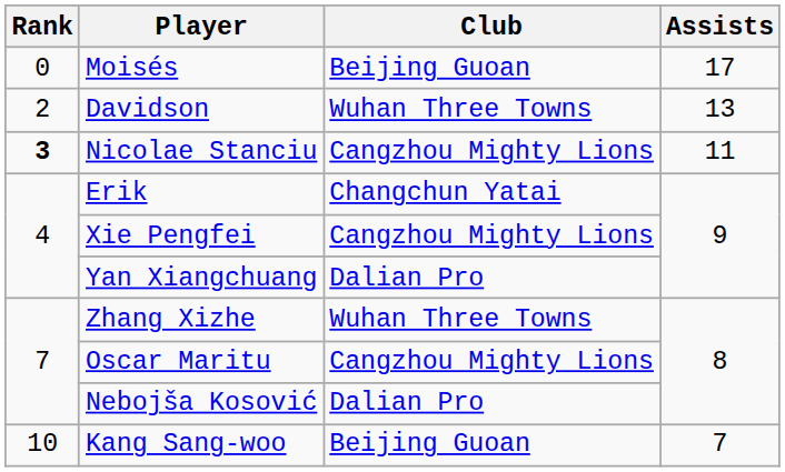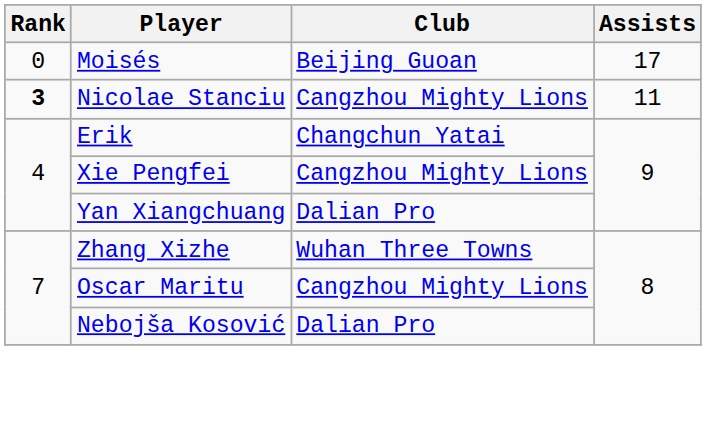 <table class="wikitable" style="text-align:center;">
 <tr>
 <th>Rank</th>
 <th>Player</th>
 <th>Club</th>
 <th>Assists</th>
 </tr>
 <tr>
 <td>0</td>
 <td align=left> <a href='#'>Moisés</a></td>
 <td align=left><a href='#'>Beijing Guoan</a></td>
 <td>17</td>
-</tr>
-<tr>
-<td>2</td>
-<td align=left> <a href='#'>Davidson</a></td>
-<td align=left><a href='#'>Wuhan Three Towns</a></td>
-<td>13</td>
 </tr>
 <tr>
 <td><strong>3</strong></td>
 <td align=left> <a href='#'>Nicolae Stanciu</a></td>
 <td align=left><a href='#'>Cangzhou Mighty Lions</a></td>
 <td>11</td>
 </tr>
 <tr>
 <td rowspan=3>4</td>
 <td align=left> <a href='#'>Erik</a></td>
 <td align=left><a href='#'>Changchun Yatai</a></td>
 <td rowspan=3>9</td>
 </tr>
 <tr>
 <td align=left> <a href='#'>Xie Pengfei</a></td>
 <td align=left><a href='#'>Cangzhou Mighty Lions</a></td>
 </tr>
 <tr>
 <td align=left> <a href='#'>Yan Xiangchuang</a></td>
 <td align=left><a href='#'>Dalian Pro</a></td>
 </tr>
 <tr>
 <td rowspan=3>7</td>
 <td align=left> <a href='#'>Zhang Xizhe</a></td>
 <td align=left><a href='#'>Wuhan Three Towns</a></td>
 <td rowspan=3>8</td>
 </tr>
 <tr>
 <td align=left> <a href='#'>Oscar Maritu</a></td>
 <td align=left><a href='#'>Cangzhou Mighty Lions</a></td>
 </tr>
 <tr>
 <td align=left> <a href='#'>Nebojša Kosović</a></td>
 <td align=left><a href='#'>Dalian Pro</a></td>
 </tr>
-<tr>
-<td>10</td>
-<td align=left> <a href='#'>Kang Sang-woo</a></td>
-<td align=left><a href='#'>Beijing Guoan</a></td>
-<td>7</td>
-</tr>
 </table>
